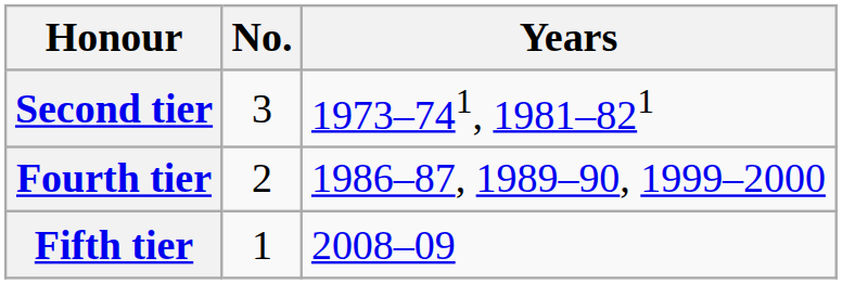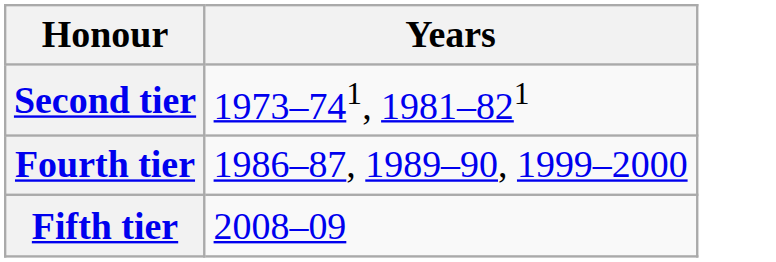 <table class="wikitable plainrowheaders">
 <tr>
 <th scope=col>Honour</th>
-<th scope=col>No.</th>
 <th scope=col>Years</th>
 </tr>
 <tr>
 <th scope=row><a href='#'>Second tier</a></th>
-<td align=center>3</td>
 <td><a href='#'>1973–74</a><sup>1</sup>, <a href='#'>1981–82</a><sup>1</sup></td>
 </tr>
 <tr>
 <th scope=row><a href='#'>Fourth tier</a></th>
-<td align=center>2</td>
 <td><a href='#'>1986–87</a>, <a href='#'>1989–90</a>, <a href='#'>1999–2000</a></td>
 </tr>
 <tr>
 <th scope=row><a href='#'>Fifth tier</a></th>
-<td align=center>1</td>
 <td><a href='#'>2008–09</a></td>
 </tr>
 </table>
